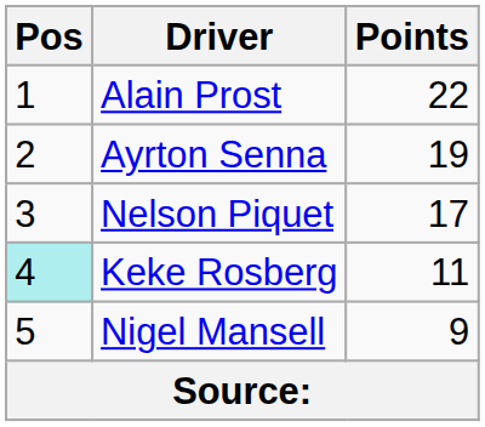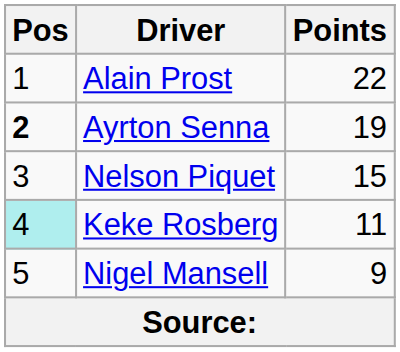 <table class="wikitable" style="font-size: 95%;">
 <tr>
 <th>Pos</th>
 <th>Driver</th>
 <th>Points</th>
 </tr>
 <tr>
 <td>1</td>
 <td> <a href='#'>Alain Prost</a></td>
 <td align="right">22</td>
 </tr>
 <tr>
-<td>2</td>
+<td><strong>2</strong></td>
 <td> <a href='#'>Ayrton Senna</a></td>
 <td align="right">19</td>
 </tr>
 <tr>
 <td>3</td>
 <td> <a href='#'>Nelson Piquet</a></td>
-<td align="right">17</td>
+<td align="right">15</td>
 </tr>
 <tr>
 <td style="background: paleturquoise;">4</td>
 <td> <a href='#'>Keke Rosberg</a></td>
 <td align="right">11</td>
 </tr>
 <tr>
 <td>5</td>
 <td> <a href='#'>Nigel Mansell</a></td>
 <td align="right">9</td>
 </tr>
 <tr>
 <th colspan=4>Source: </th>
 </tr>
 </table>
